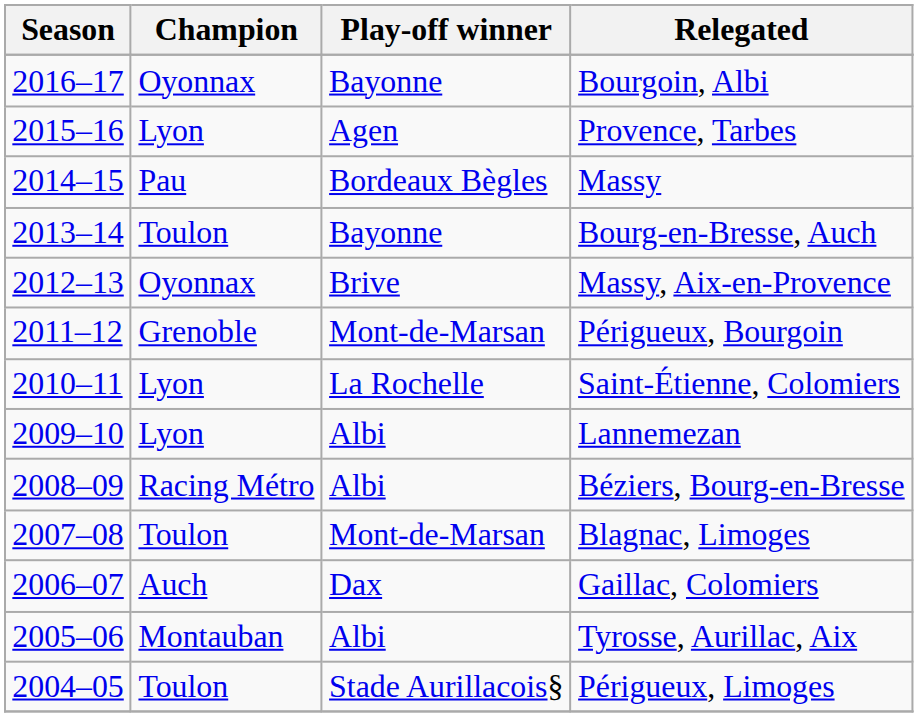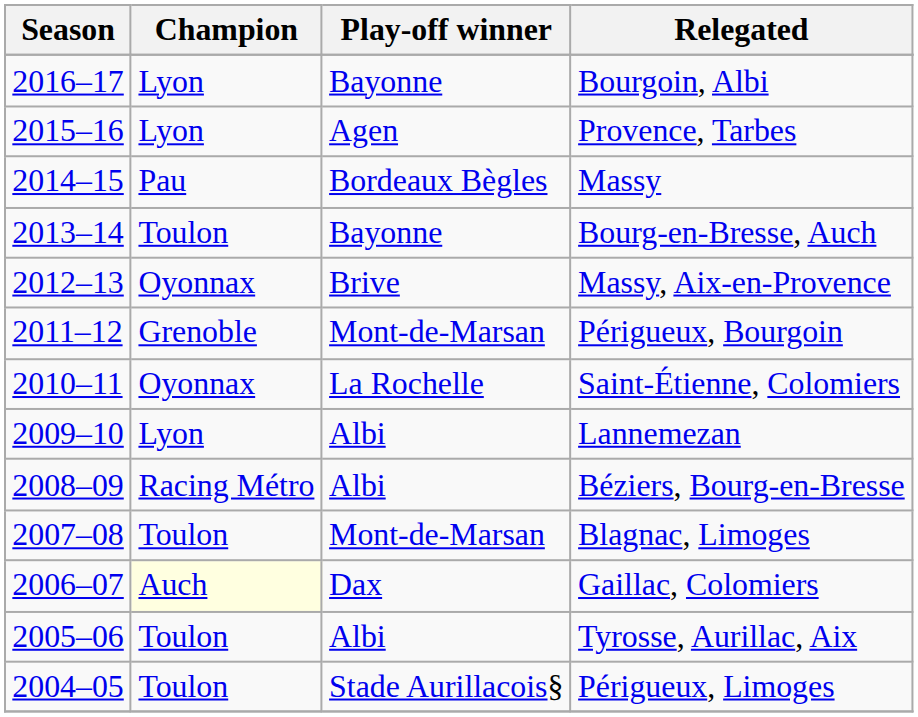 <table class=wikitable>
 <tr>
 <th>Season</th>
 <th>Champion</th>
 <th>Play-off winner</th>
 <th>Relegated</th>
 </tr>
 <tr>
 </tr>
 <tr>
 <td><a href='#'>2016–17</a></td>
-<td><a href='#'>Oyonnax</a></td>
+<td><a href='#'>Lyon</a></td>
 <td><a href='#'>Bayonne</a></td>
 <td><a href='#'>Bourgoin</a>, <a href='#'>Albi</a></td>
 </tr>
 <tr>
 <td><a href='#'>2015–16</a></td>
 <td><a href='#'>Lyon</a></td>
 <td><a href='#'>Agen</a></td>
 <td><a href='#'>Provence</a>, <a href='#'>Tarbes</a></td>
 </tr>
 <tr>
 <td><a href='#'>2014–15</a></td>
 <td><a href='#'>Pau</a></td>
 <td><a href='#'>Bordeaux Bègles</a></td>
 <td><a href='#'>Massy</a></td>
 </tr>
 <tr>
 <td><a href='#'>2013–14</a></td>
 <td><a href='#'>Toulon</a></td>
 <td><a href='#'>Bayonne</a></td>
 <td><a href='#'>Bourg-en-Bresse</a>, <a href='#'>Auch</a></td>
 </tr>
 <tr>
 <td><a href='#'>2012–13</a></td>
 <td><a href='#'>Oyonnax</a></td>
 <td><a href='#'>Brive</a></td>
 <td><a href='#'>Massy</a>, <a href='#'>Aix-en-Provence</a></td>
 </tr>
 <tr>
 <td><a href='#'>2011–12</a></td>
 <td><a href='#'>Grenoble</a></td>
 <td><a href='#'>Mont-de-Marsan</a></td>
 <td><a href='#'>Périgueux</a>, <a href='#'>Bourgoin</a></td>
 </tr>
 <tr>
 <td><a href='#'>2010–11</a></td>
-<td><a href='#'>Lyon</a></td>
+<td><a href='#'>Oyonnax</a></td>
 <td><a href='#'>La Rochelle</a></td>
 <td><a href='#'>Saint-Étienne</a>, <a href='#'>Colomiers</a></td>
 </tr>
 <tr>
 <td><a href='#'>2009–10</a></td>
 <td><a href='#'>Lyon</a></td>
 <td><a href='#'>Albi</a></td>
 <td><a href='#'>Lannemezan</a></td>
 </tr>
 <tr>
 <td><a href='#'>2008–09</a></td>
 <td><a href='#'>Racing Métro</a></td>
 <td><a href='#'>Albi</a></td>
 <td><a href='#'>Béziers</a>, <a href='#'>Bourg-en-Bresse</a></td>
 </tr>
 <tr>
 <td><a href='#'>2007–08</a></td>
 <td><a href='#'>Toulon</a></td>
 <td><a href='#'>Mont-de-Marsan</a></td>
 <td><a href='#'>Blagnac</a>, <a href='#'>Limoges</a></td>
 </tr>
 <tr>
 <td><a href='#'>2006–07</a></td>
-<td><a href='#'>Auch</a></td>
+<td style="background: lightyellow;"><a href='#'>Auch</a></td>
 <td><a href='#'>Dax</a></td>
 <td><a href='#'>Gaillac</a>, <a href='#'>Colomiers</a></td>
 </tr>
 <tr>
 <td><a href='#'>2005–06</a></td>
-<td><a href='#'>Montauban</a></td>
+<td><a href='#'>Toulon</a></td>
 <td><a href='#'>Albi</a></td>
 <td><a href='#'>Tyrosse</a>, <a href='#'>Aurillac</a>, <a href='#'>Aix</a></td>
 </tr>
 <tr>
 <td><a href='#'>2004–05</a></td>
 <td><a href='#'>Toulon</a></td>
 <td><a href='#'>Stade Aurillacois</a>§</td>
 <td><a href='#'>Périgueux</a>, <a href='#'>Limoges</a></td>
 </tr>
 <tr>
 </tr>
 </table>
